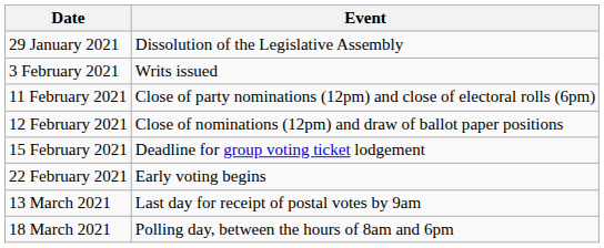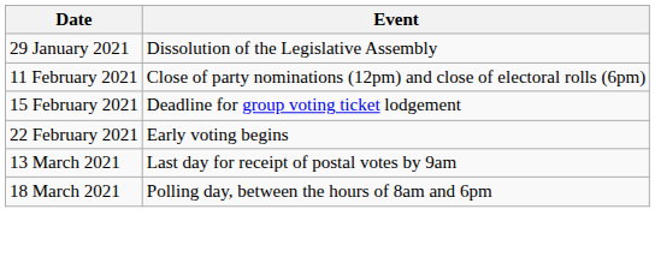 <table class="wikitable">
 <tr>
 <th>Date</th>
 <th>Event</th>
 </tr>
 <tr>
 <td>29 January 2021</td>
 <td>Dissolution of the Legislative Assembly</td>
 </tr>
 <tr>
-<td>3 February 2021</td>
-<td>Writs issued</td>
-</tr>
-<tr>
 <td>11 February 2021</td>
 <td>Close of party nominations (12pm) and close of electoral rolls (6pm)</td>
-</tr>
-<tr>
-<td>12 February 2021</td>
-<td>Close of nominations (12pm) and draw of ballot paper positions</td>
 </tr>
 <tr>
 <td>15 February 2021</td>
 <td>Deadline for <a href='#'>group voting ticket</a> lodgement</td>
 </tr>
 <tr>
 <td>22 February 2021</td>
 <td>Early voting begins</td>
 </tr>
 <tr>
 <td>13 March 2021</td>
 <td>Last day for receipt of postal votes by 9am</td>
 </tr>
 <tr>
 <td>18 March 2021</td>
 <td>Polling day, between the hours of 8am and 6pm</td>
 </tr>
 </table>
